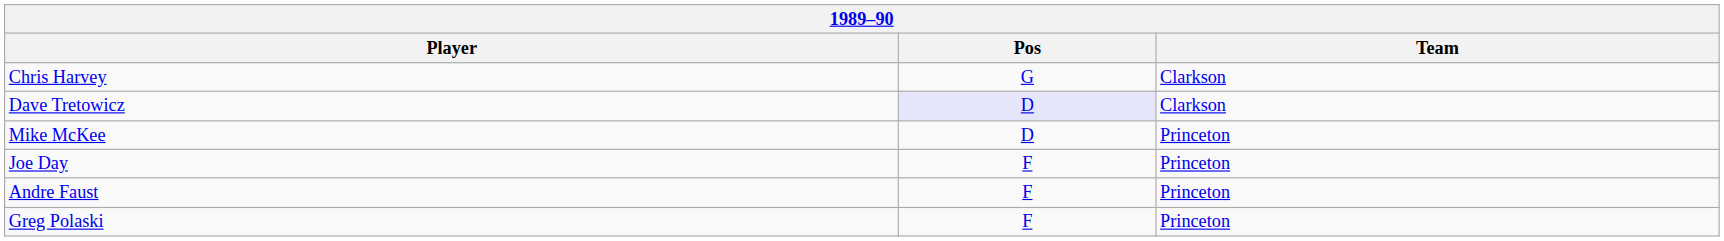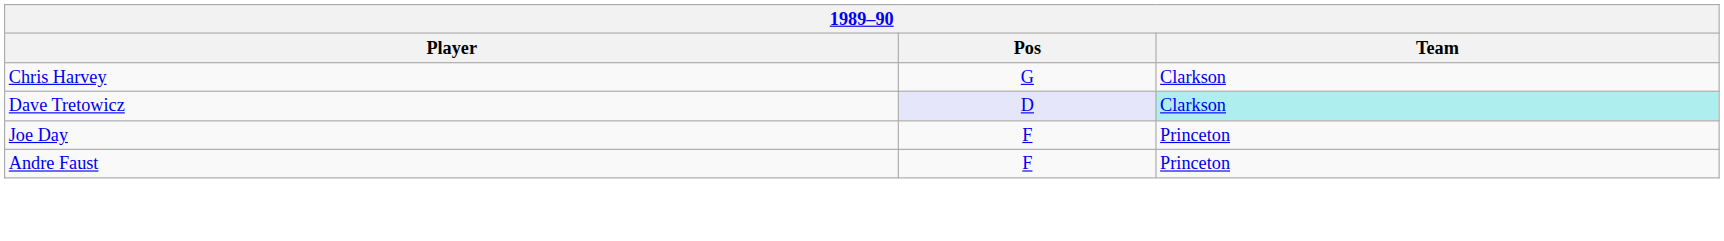 <table class="wikitable" width=95%>
 <tr>
 <th colspan=3><a href='#'>1989–90</a></th>
 </tr>
 <tr>
 <th>Player</th>
 <th>Pos</th>
 <th>Team</th>
 </tr>
 <tr>
 <td><a href='#'>Chris Harvey</a></td>
 <td align=center><a href='#'>G</a></td>
 <td><a href='#'>Clarkson</a></td>
 </tr>
 <tr>
 <td><a href='#'>Dave Tretowicz</a></td>
 <td align=center style="background: lavender;"><a href='#'>D</a></td>
-<td><a href='#'>Clarkson</a></td>
-</tr>
-<tr>
-<td><a href='#'>Mike McKee</a></td>
-<td align=center><a href='#'>D</a></td>
-<td><a href='#'>Princeton</a></td>
+<td style="background: paleturquoise;"><a href='#'>Clarkson</a></td>
 </tr>
 <tr>
 <td><a href='#'>Joe Day</a></td>
 <td align=center><a href='#'>F</a></td>
 <td><a href='#'>Princeton</a></td>
 </tr>
 <tr>
 <td><a href='#'>Andre Faust</a></td>
 <td align=center><a href='#'>F</a></td>
 <td><a href='#'>Princeton</a></td>
 </tr>
-<tr>
-<td><a href='#'>Greg Polaski</a></td>
-<td align=center><a href='#'>F</a></td>
-<td><a href='#'>Princeton</a></td>
-</tr>
 </table>
